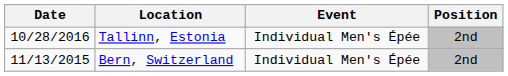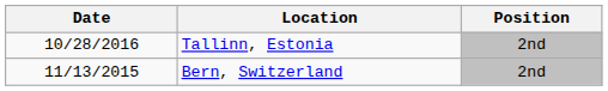 <table class="wikitable" width="50%" style="font-size:90%; text-align:center;">
 <tr>
 <th>Date</th>
 <th>Location</th>
-<th>Event</th>
 <th>Position</th>
 </tr>
 <tr>
 <td>10/28/2016</td>
 <td rowspan="1" align="left"> <a href='#'>Tallinn</a>, <a href='#'>Estonia</a></td>
-<td>Individual Men's Épée</td>
 <td bgcolor="silver">2nd</td>
 </tr>
 <tr>
 <td>11/13/2015</td>
 <td rowspan="1" align="left"> <a href='#'>Bern</a>, <a href='#'>Switzerland</a></td>
-<td>Individual Men's Épée</td>
 <td bgcolor="silver">2nd</td>
 </tr>
 </table>
